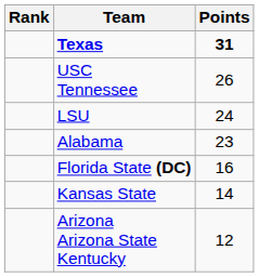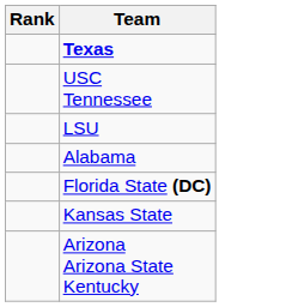 <table class="wikitable sortable" style="text-align:center">
 <tr>
 <th>Rank</th>
 <th>Team</th>
-<th>Points</th>
 </tr>
 <tr>
 <td></td>
 <td align="left"><strong><a href='#'>Texas</a></strong></td>
-<td><strong>31</strong></td>
 </tr>
 <tr>
 <td></td>
 <td align="left"><a href='#'>USC</a><br><a href='#'>Tennessee</a></td>
-<td>26</td>
 </tr>
 <tr>
 <td></td>
 <td align="left"><a href='#'>LSU</a></td>
-<td>24</td>
 </tr>
 <tr>
 <td></td>
 <td align="left"><a href='#'>Alabama</a></td>
-<td>23</td>
 </tr>
 <tr>
 <td></td>
 <td align="left"><a href='#'>Florida State</a> <strong>(DC)</strong></td>
-<td>16</td>
 </tr>
 <tr>
 <td></td>
 <td align="left"><a href='#'>Kansas State</a></td>
-<td>14</td>
 </tr>
 <tr>
 <td></td>
 <td align="left"><a href='#'>Arizona</a><br><a href='#'>Arizona State</a><br><a href='#'>Kentucky</a></td>
-<td>12</td>
 </tr>
 </table>
